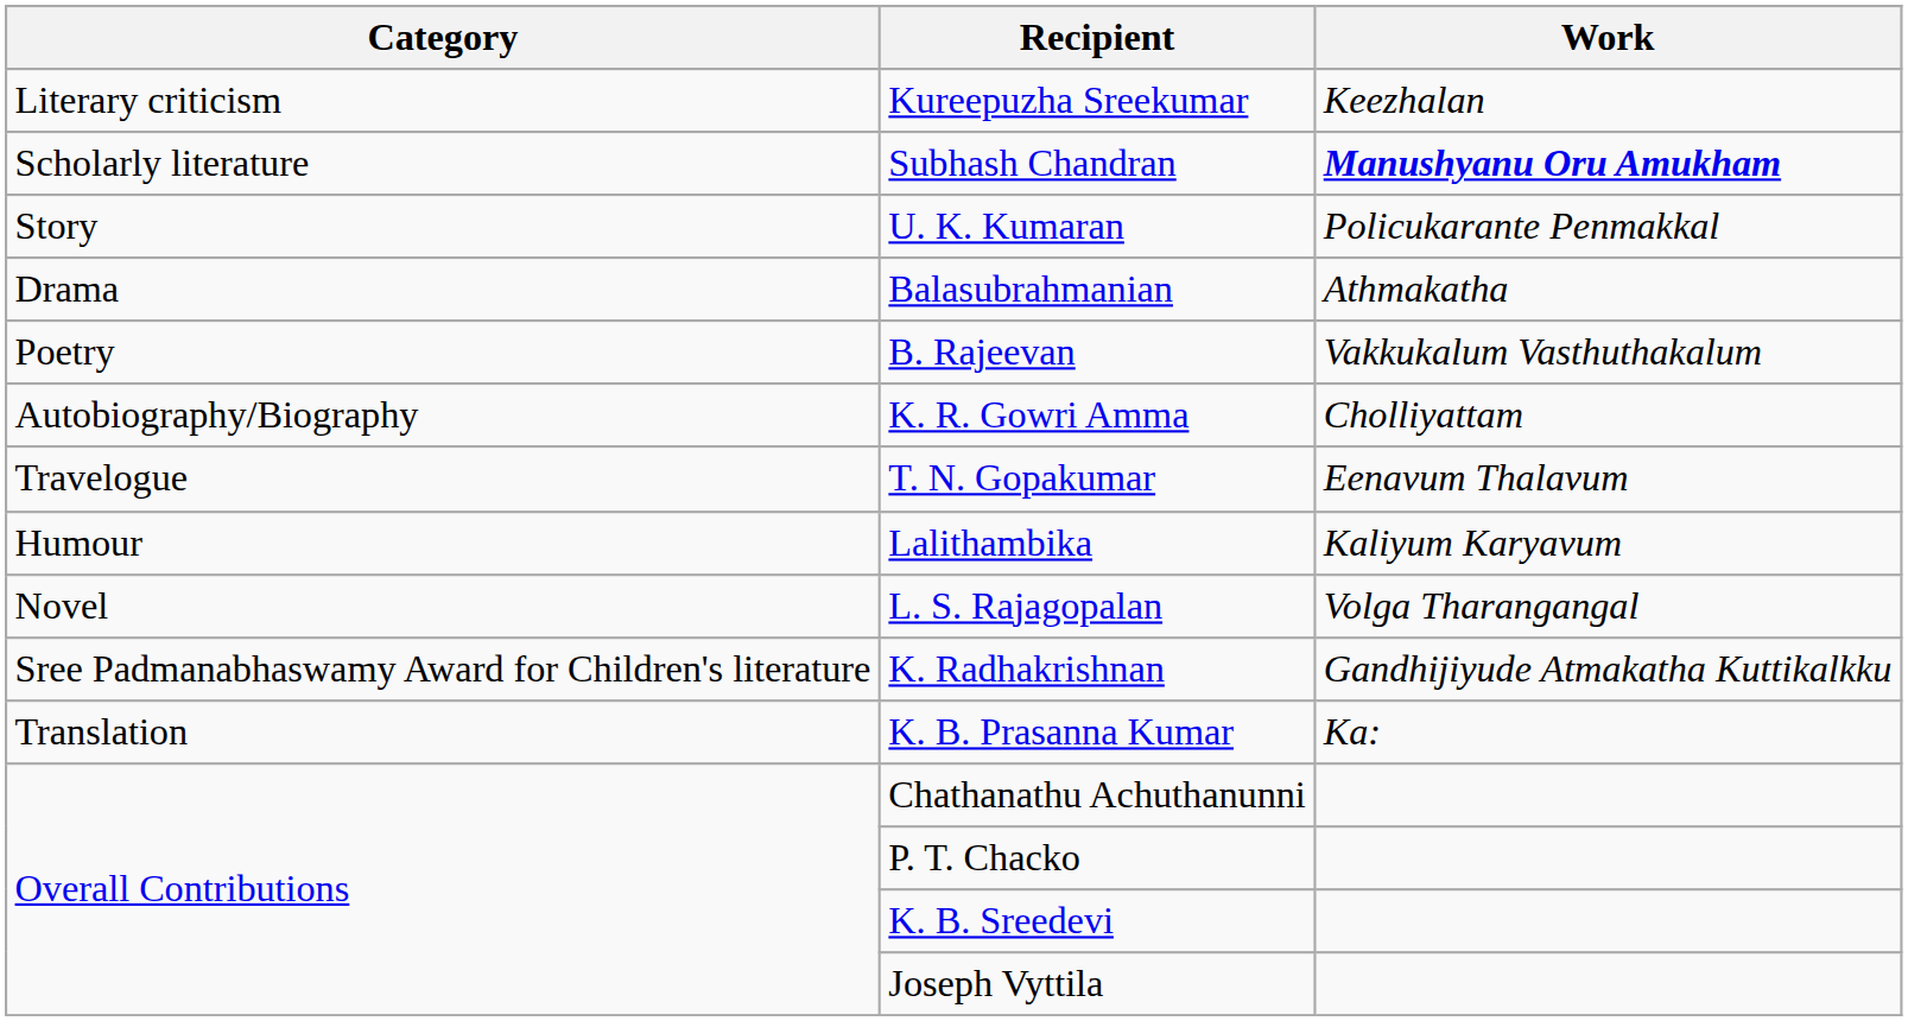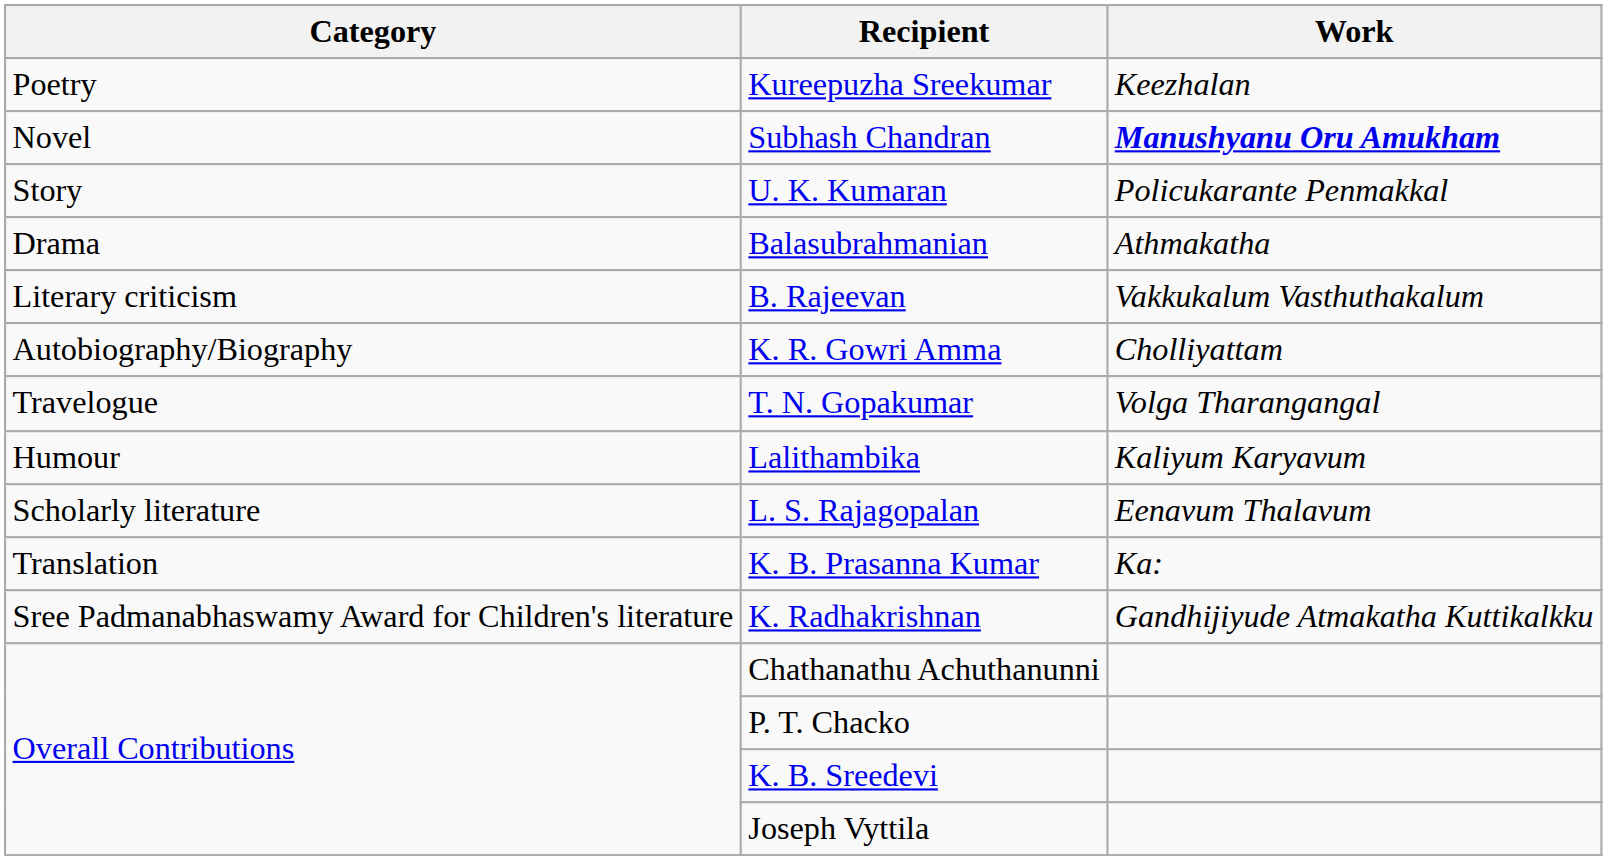 <table class="wikitable" style="font-size:95%;">
 <tr>
 <th>Category</th>
 <th>Recipient</th>
 <th>Work</th>
 </tr>
 <tr>
-<td>Literary criticism</td>
+<td>Poetry</td>
 <td><a href='#'>Kureepuzha Sreekumar</a></td>
 <td><em>Keezhalan</em></td>
 </tr>
 <tr>
-<td>Scholarly literature</td>
+<td>Novel</td>
 <td><a href='#'>Subhash Chandran</a></td>
 <td><strong><em><a href='#'>Manushyanu Oru Amukham</a></em></strong></td>
 </tr>
 <tr>
 <td>Story</td>
 <td><a href='#'>U. K. Kumaran</a></td>
 <td><em>Policukarante Penmakkal</em></td>
 </tr>
 <tr>
 <td>Drama</td>
 <td><a href='#'>Balasubrahmanian</a></td>
 <td><em>Athmakatha</em></td>
 </tr>
 <tr>
-<td>Poetry</td>
+<td>Literary criticism</td>
 <td><a href='#'>B. Rajeevan</a></td>
 <td><em>Vakkukalum Vasthuthakalum</em></td>
 </tr>
 <tr>
 <td>Autobiography/Biography</td>
 <td><a href='#'>K. R. Gowri Amma</a></td>
 <td><em>Cholliyattam</em></td>
 </tr>
 <tr>
 <td>Travelogue</td>
 <td><a href='#'>T. N. Gopakumar</a></td>
-<td><em>Eenavum Thalavum</em></td>
+<td><em>Volga Tharangangal</em></td>
 </tr>
 <tr>
 <td>Humour</td>
 <td><a href='#'>Lalithambika</a></td>
 <td><em>Kaliyum Karyavum</em></td>
 </tr>
 <tr>
-<td>Novel</td>
+<td>Scholarly literature</td>
 <td><a href='#'>L. S. Rajagopalan</a></td>
-<td><em>Volga Tharangangal</em></td>
+<td><em>Eenavum Thalavum</em></td>
+</tr>
+<tr>
+<td>Translation</td>
+<td><a href='#'>K. B. Prasanna Kumar</a></td>
+<td><em>Ka:</em></td>
 </tr>
 <tr>
 <td>Sree Padmanabhaswamy Award for Children's literature</td>
 <td><a href='#'>K. Radhakrishnan</a></td>
 <td><em>Gandhijiyude Atmakatha Kuttikalkku</em></td>
-</tr>
-<tr>
-<td>Translation</td>
-<td><a href='#'>K. B. Prasanna Kumar</a></td>
-<td><em>Ka:</em></td>
 </tr>
 <tr>
 <td rowspan="4"><a href='#'>Overall Contributions</a></td>
 <td>Chathanathu Achuthanunni</td>
 <td></td>
 </tr>
 <tr>
 <td>P. T. Chacko</td>
 <td></td>
 </tr>
 <tr>
 <td><a href='#'>K. B. Sreedevi</a></td>
 <td></td>
 </tr>
 <tr>
 <td>Joseph Vyttila</td>
 <td></td>
 </tr>
 </table>
